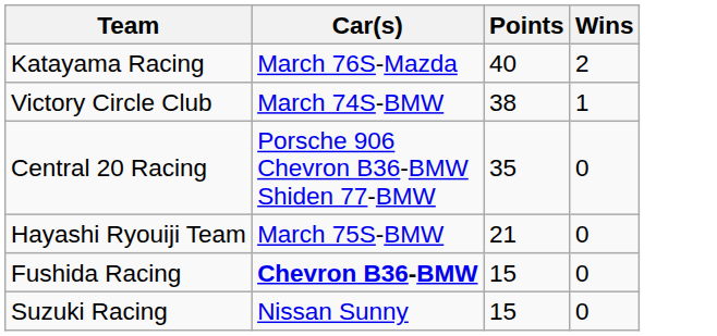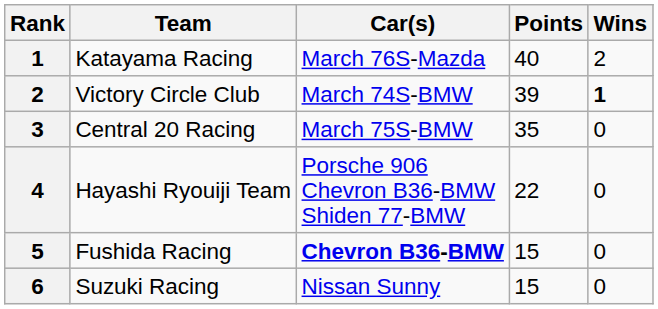 <table class="wikitable" style="font-size: 95%;">
 <tr>
+<th>Rank</th>
 <th>Team</th>
 <th>Car(s)</th>
 <th>Points</th>
 <th>Wins</th>
 </tr>
 <tr>
+<th>1</th>
 <td>  Katayama Racing</td>
 <td><a href='#'>March 76S</a>-<a href='#'>Mazda</a></td>
 <td>40</td>
 <td>2</td>
 </tr>
 <tr>
+<th>2</th>
 <td> Victory Circle Club</td>
 <td><a href='#'>March 74S</a>-<a href='#'>BMW</a></td>
-<td>38</td>
-<td>1</td>
+<td>39</td>
+<td><strong>1</strong></td>
 </tr>
 <tr>
+<th>3</th>
 <td> Central 20 Racing</td>
-<td><a href='#'>Porsche 906</a><br><a href='#'>Chevron B36</a>-<a href='#'>BMW</a><br><a href='#'>Shiden 77</a>-<a href='#'>BMW</a></td>
+<td><a href='#'>March 75S</a>-<a href='#'>BMW</a></td>
 <td>35</td>
 <td>0</td>
 </tr>
 <tr>
+<th>4</th>
 <td> Hayashi Ryouiji Team</td>
-<td><a href='#'>March 75S</a>-<a href='#'>BMW</a></td>
-<td>21</td>
+<td><a href='#'>Porsche 906</a><br><a href='#'>Chevron B36</a>-<a href='#'>BMW</a><br><a href='#'>Shiden 77</a>-<a href='#'>BMW</a></td>
+<td>22</td>
 <td>0</td>
 </tr>
 <tr>
+<th>5</th>
 <td> Fushida Racing</td>
 <td><strong><a href='#'>Chevron B36</a>-<a href='#'>BMW</a></strong></td>
 <td>15</td>
 <td>0</td>
 </tr>
 <tr>
+<th>6</th>
 <td> Suzuki Racing</td>
 <td><a href='#'>Nissan Sunny</a></td>
 <td>15</td>
 <td>0</td>
 </tr>
 </table>
